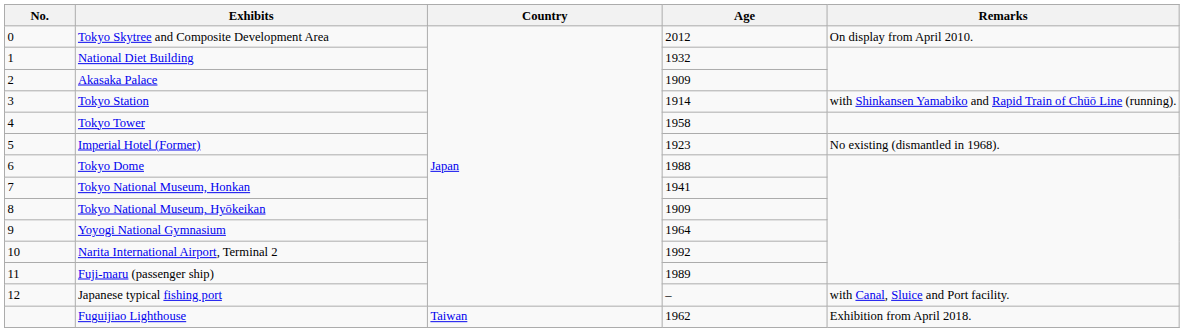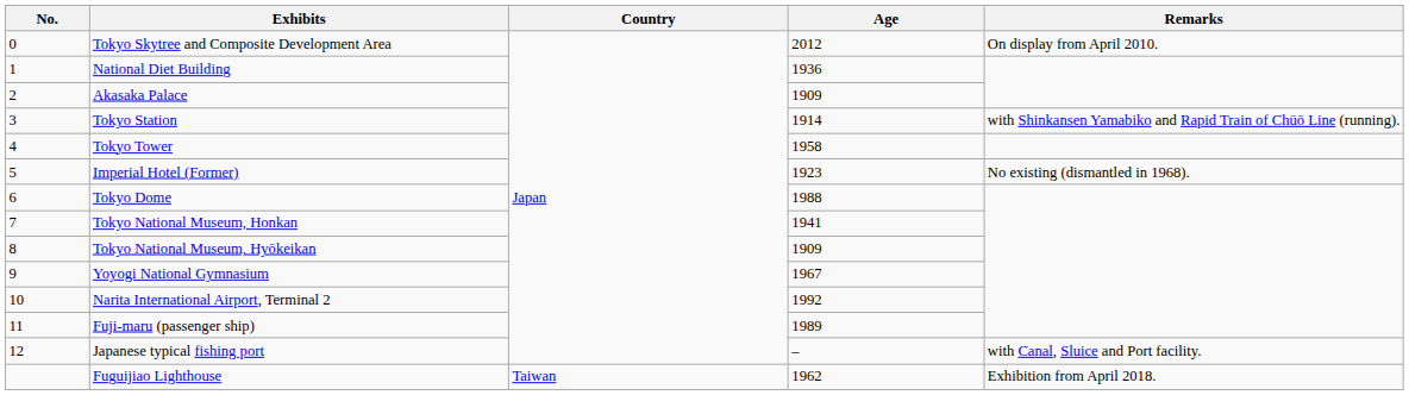 <table class="wikitable" style="text-align:left;font-size:small;">
 <tr>
 <th width=6%>No.</th>
 <th width=30%>Exhibits</th>
 <th width=20%>Country</th>
 <th width=14%>Age</th>
 <th width=32%>Remarks</th>
 </tr>
 <tr>
 <td>0</td>
 <td><a href='#'>Tokyo Skytree</a> and Composite Development Area</td>
 <td rowspan="13"> <a href='#'>Japan</a></td>
 <td>2012</td>
 <td>On display from April 2010.</td>
 </tr>
 <tr>
 <td>1</td>
 <td><a href='#'>National Diet Building</a></td>
-<td>1932</td>
+<td>1936</td>
 </tr>
 <tr>
 <td>2</td>
 <td><a href='#'>Akasaka Palace</a></td>
 <td>1909</td>
 </tr>
 <tr>
 <td>3</td>
 <td><a href='#'>Tokyo Station</a></td>
 <td>1914</td>
 <td>with <a href='#'>Shinkansen Yamabiko</a> and <a href='#'>Rapid Train of Chūō Line</a> (running).</td>
 </tr>
 <tr>
 <td>4</td>
 <td><a href='#'>Tokyo Tower</a></td>
 <td>1958</td>
 <td></td>
 </tr>
 <tr>
 <td>5</td>
 <td><a href='#'>Imperial Hotel (Former)</a></td>
 <td>1923</td>
 <td>No existing (dismantled in 1968).</td>
 </tr>
 <tr>
 <td>6</td>
 <td><a href='#'>Tokyo Dome</a></td>
 <td>1988</td>
 </tr>
 <tr>
 <td>7</td>
 <td><a href='#'>Tokyo National Museum, Honkan</a></td>
 <td>1941</td>
 </tr>
 <tr>
 <td>8</td>
 <td><a href='#'>Tokyo National Museum, Hyōkeikan</a></td>
 <td>1909</td>
 </tr>
 <tr>
 <td>9</td>
 <td><a href='#'>Yoyogi National Gymnasium</a></td>
-<td>1964</td>
+<td>1967</td>
 </tr>
 <tr>
 <td>10</td>
 <td><a href='#'>Narita International Airport</a>, Terminal 2</td>
 <td>1992</td>
 </tr>
 <tr>
 <td>11</td>
 <td><a href='#'>Fuji-maru</a> (passenger ship)</td>
 <td>1989</td>
 </tr>
 <tr>
 <td>12</td>
 <td>Japanese typical <a href='#'>fishing port</a></td>
 <td>–</td>
 <td>with <a href='#'>Canal</a>, <a href='#'>Sluice</a> and Port facility.</td>
 </tr>
 <tr>
 <td></td>
 <td><a href='#'>Fuguijiao Lighthouse</a></td>
 <td> <a href='#'>Taiwan</a></td>
 <td>1962</td>
 <td>Exhibition from April 2018.</td>
 </tr>
 </table>
